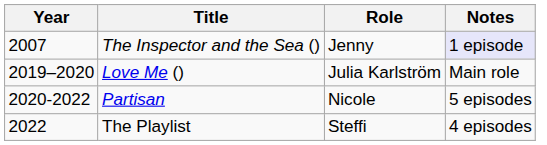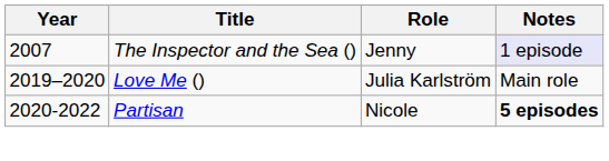 <table class="wikitable plainrowheaders sortable">
 <tr>
 <th scope="col">Year</th>
 <th scope="col">Title</th>
 <th scope="col">Role</th>
 <th scope="col" class="unsortable">Notes</th>
 </tr>
 <tr>
 <td>2007</td>
 <td><em>The Inspector and the Sea</em> ()</td>
 <td>Jenny</td>
 <td style="background: lavender;">1 episode</td>
 </tr>
 <tr>
 <td>2019–2020</td>
 <td><em><a href='#'>Love Me</a></em> ()</td>
 <td>Julia Karlström</td>
 <td>Main role</td>
 </tr>
 <tr>
 <td>2020-2022</td>
 <td><em><a href='#'>Partisan</a></em></td>
 <td>Nicole</td>
-<td>5 episodes</td>
-</tr>
-<tr>
-<td>2022</td>
-<td>The Playlist</td>
-<td>Steffi</td>
-<td>4 episodes</td>
+<td><strong>5 episodes</strong></td>
 </tr>
 </table>
